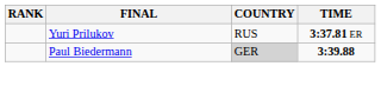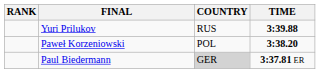 <table class="wikitable">
 <tr>
 <th>RANK</th>
 <th align="left" style="width: 15em">FINAL</th>
 <th>COUNTRY</th>
 <th style="width: 6em">TIME</th>
 </tr>
 <tr>
 <td align="center"></td>
 <td><a href='#'>Yuri Prilukov</a></td>
 <td> RUS</td>
-<td align="center"><strong>3:37.81</strong><small> ER</small></td>
+<td align="center"><strong>3:39.88</strong></td>
+</tr>
+<tr>
+<td align="center"></td>
+<td><a href='#'>Paweł Korzeniowski</a></td>
+<td> POL</td>
+<td align="center"><strong>3:38.20</strong></td>
 </tr>
 <tr>
 <td align="center"></td>
 <td><a href='#'>Paul Biedermann</a></td>
 <td style="background: lightgrey;"> GER</td>
-<td align="center"><strong>3:39.88</strong></td>
+<td align="center"><strong>3:37.81</strong><small> ER</small></td>
 </tr>
 </table>
